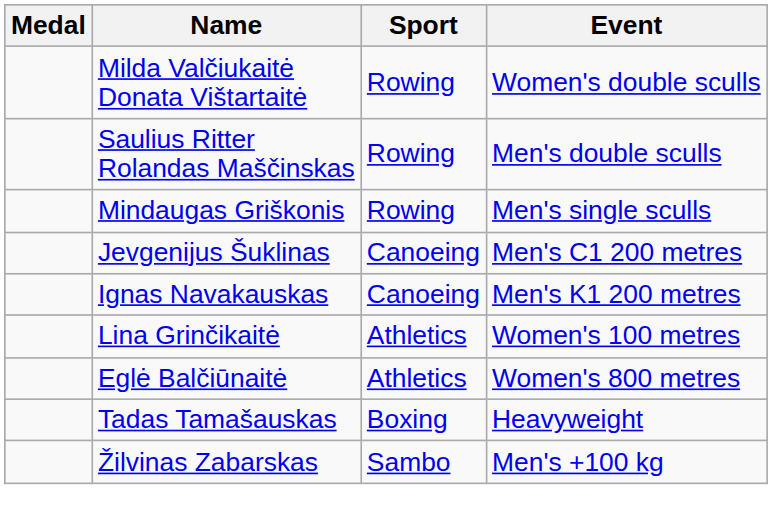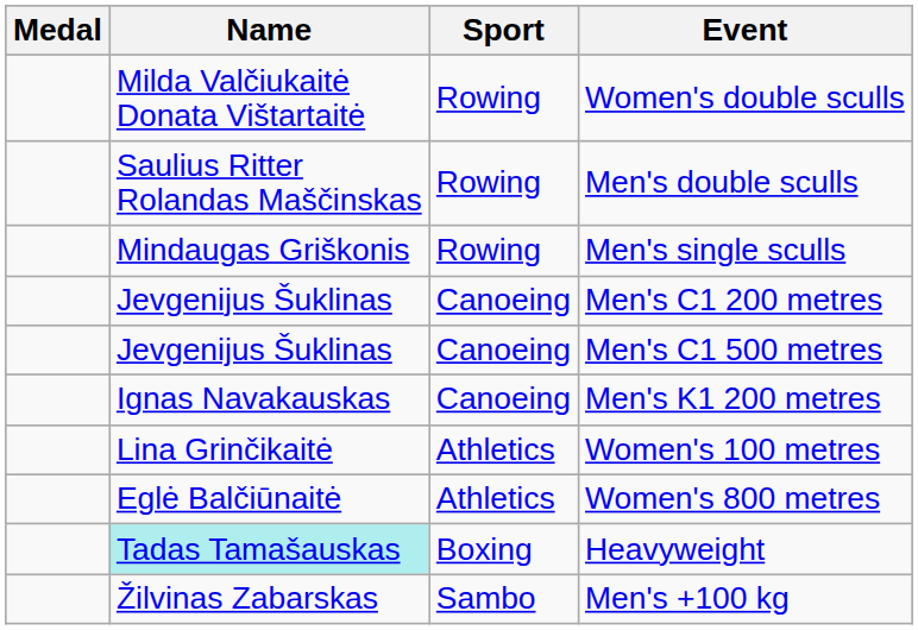 <table class="wikitable sortable" style="font-size:100%">
 <tr>
 <th>Medal</th>
 <th>Name</th>
 <th>Sport</th>
 <th>Event</th>
 </tr>
 <tr>
 <td></td>
 <td><a href='#'>Milda Valčiukaitė</a> <br> <a href='#'>Donata Vištartaitė</a></td>
 <td><a href='#'>Rowing</a></td>
 <td><a href='#'>Women's double sculls</a></td>
 </tr>
 <tr>
 <td></td>
 <td><a href='#'>Saulius Ritter</a> <br> <a href='#'>Rolandas Maščinskas</a></td>
 <td><a href='#'>Rowing</a></td>
 <td><a href='#'>Men's double sculls</a></td>
 </tr>
 <tr>
 <td></td>
 <td><a href='#'>Mindaugas Griškonis</a></td>
 <td><a href='#'>Rowing</a></td>
 <td><a href='#'>Men's single sculls</a></td>
 </tr>
 <tr>
 <td></td>
 <td><a href='#'>Jevgenijus Šuklinas</a></td>
 <td><a href='#'>Canoeing</a></td>
 <td><a href='#'>Men's C1 200 metres</a></td>
 </tr>
 <tr>
 <td></td>
+<td><a href='#'>Jevgenijus Šuklinas</a></td>
+<td><a href='#'>Canoeing</a></td>
+<td><a href='#'>Men's C1 500 metres</a></td>
+</tr>
+<tr>
+<td></td>
 <td><a href='#'>Ignas Navakauskas</a></td>
 <td><a href='#'>Canoeing</a></td>
 <td><a href='#'>Men's K1 200 metres</a></td>
 </tr>
 <tr>
 <td></td>
 <td><a href='#'>Lina Grinčikaitė</a></td>
 <td><a href='#'>Athletics</a></td>
 <td><a href='#'>Women's 100 metres</a></td>
 </tr>
 <tr>
 <td></td>
 <td><a href='#'>Eglė Balčiūnaitė</a></td>
 <td><a href='#'>Athletics</a></td>
 <td><a href='#'>Women's 800 metres</a></td>
 </tr>
 <tr>
 <td></td>
-<td><a href='#'>Tadas Tamašauskas</a></td>
+<td style="background: paleturquoise;"><a href='#'>Tadas Tamašauskas</a></td>
 <td><a href='#'>Boxing</a></td>
 <td><a href='#'>Heavyweight</a></td>
 </tr>
 <tr>
 <td></td>
 <td><a href='#'>Žilvinas Zabarskas</a></td>
 <td><a href='#'>Sambo</a></td>
 <td><a href='#'>Men's +100 kg</a></td>
 </tr>
 </table>
